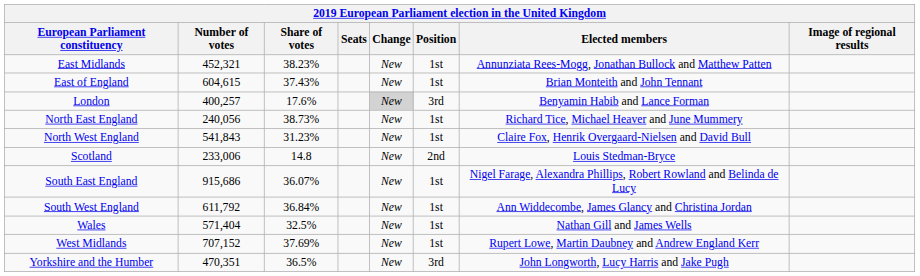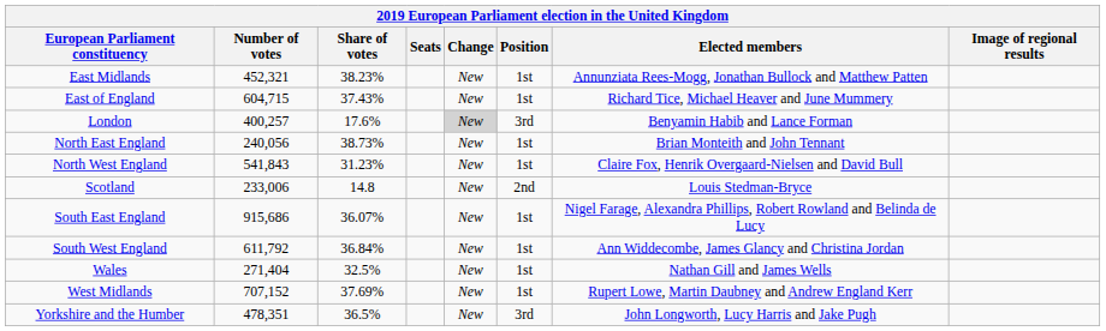 <table class="wikitable" style="text-align:center">
 <tr>
 <th colspan="8"><a href='#'>2019 European Parliament election in the United Kingdom</a></th>
 </tr>
 <tr>
 <th><a href='#'>European Parliament constituency</a></th>
 <th>Number of votes</th>
 <th>Share of votes</th>
 <th>Seats</th>
 <th>Change</th>
 <th>Position</th>
 <th>Elected members</th>
 <th>Image of regional results</th>
 </tr>
 <tr>
 <td><a href='#'>East Midlands</a></td>
 <td>452,321</td>
 <td>38.23%</td>
 <td></td>
 <td><em>New</em></td>
 <td>1st</td>
 <td><a href='#'>Annunziata Rees-Mogg</a>, <a href='#'>Jonathan Bullock</a> and <a href='#'>Matthew Patten</a></td>
 <td></td>
 </tr>
 <tr>
 <td><a href='#'>East of England</a></td>
-<td>604,615</td>
+<td>604,715</td>
 <td>37.43%</td>
 <td></td>
 <td><em>New</em></td>
 <td>1st</td>
-<td><a href='#'>Brian Monteith</a> and <a href='#'>John Tennant</a></td>
+<td><a href='#'>Richard Tice</a>, <a href='#'>Michael Heaver</a> and <a href='#'>June Mummery</a></td>
 <td></td>
 </tr>
 <tr>
 <td><a href='#'>London</a></td>
 <td>400,257</td>
 <td>17.6%</td>
 <td></td>
 <td style="background: lightgrey;"><em>New</em></td>
 <td>3rd</td>
 <td><a href='#'>Benyamin Habib</a> and <a href='#'>Lance Forman</a></td>
 <td></td>
 </tr>
 <tr>
 <td><a href='#'>North East England</a></td>
 <td>240,056</td>
 <td>38.73%</td>
 <td></td>
 <td><em>New</em></td>
 <td>1st</td>
-<td><a href='#'>Richard Tice</a>, <a href='#'>Michael Heaver</a> and <a href='#'>June Mummery</a></td>
+<td><a href='#'>Brian Monteith</a> and <a href='#'>John Tennant</a></td>
 <td></td>
 </tr>
 <tr>
 <td><a href='#'>North West England</a></td>
 <td>541,843</td>
 <td>31.23%</td>
 <td></td>
 <td><em>New</em></td>
 <td>1st</td>
 <td><a href='#'>Claire Fox</a>, <a href='#'>Henrik Overgaard-Nielsen</a> and <a href='#'>David Bull</a></td>
 <td></td>
 </tr>
 <tr>
 <td><a href='#'>Scotland</a></td>
 <td>233,006</td>
 <td>14.8</td>
 <td></td>
 <td><em>New</em></td>
 <td>2nd</td>
 <td><a href='#'>Louis Stedman-Bryce</a></td>
 <td></td>
 </tr>
 <tr>
 <td><a href='#'>South East England</a></td>
 <td>915,686</td>
 <td>36.07%</td>
 <td></td>
 <td><em>New</em></td>
 <td>1st</td>
 <td><a href='#'>Nigel Farage</a>, <a href='#'>Alexandra Phillips</a>, <a href='#'>Robert Rowland</a> and <a href='#'>Belinda de Lucy</a></td>
 <td></td>
 </tr>
 <tr>
 <td><a href='#'>South West England</a><br></td>
 <td>611,792</td>
 <td>36.84%</td>
 <td></td>
 <td><em>New</em></td>
 <td>1st</td>
 <td><a href='#'>Ann Widdecombe</a>, <a href='#'>James Glancy</a> and <a href='#'>Christina Jordan</a></td>
 <td></td>
 </tr>
 <tr>
 <td><a href='#'>Wales</a></td>
-<td>571,404</td>
+<td>271,404</td>
 <td>32.5%</td>
 <td></td>
 <td><em>New</em></td>
 <td>1st</td>
 <td><a href='#'>Nathan Gill</a> and <a href='#'>James Wells</a></td>
 <td></td>
 </tr>
 <tr>
 <td><a href='#'>West Midlands</a></td>
 <td>707,152</td>
 <td>37.69%</td>
 <td></td>
 <td><em>New</em></td>
 <td>1st</td>
 <td><a href='#'>Rupert Lowe</a>, <a href='#'>Martin Daubney</a> and <a href='#'>Andrew England Kerr</a></td>
 <td></td>
 </tr>
 <tr>
 <td><a href='#'>Yorkshire and the Humber</a></td>
-<td>470,351</td>
+<td>478,351</td>
 <td>36.5%</td>
 <td></td>
 <td><em>New</em></td>
 <td>3rd</td>
 <td><a href='#'>John Longworth</a>, <a href='#'>Lucy Harris</a> and <a href='#'>Jake Pugh</a></td>
 <td></td>
 </tr>
 </table>
